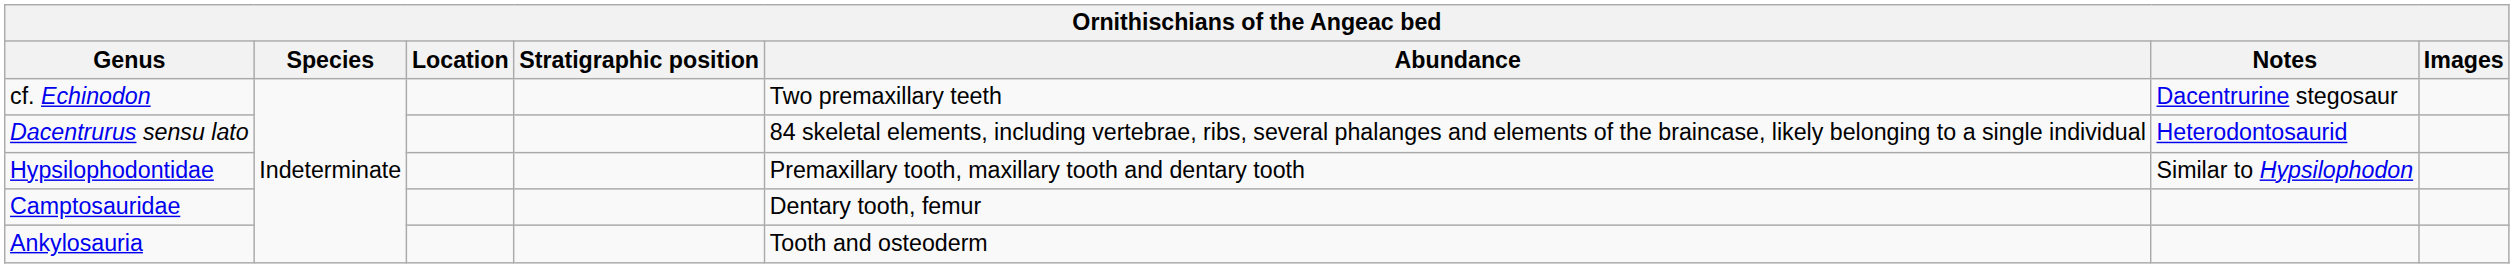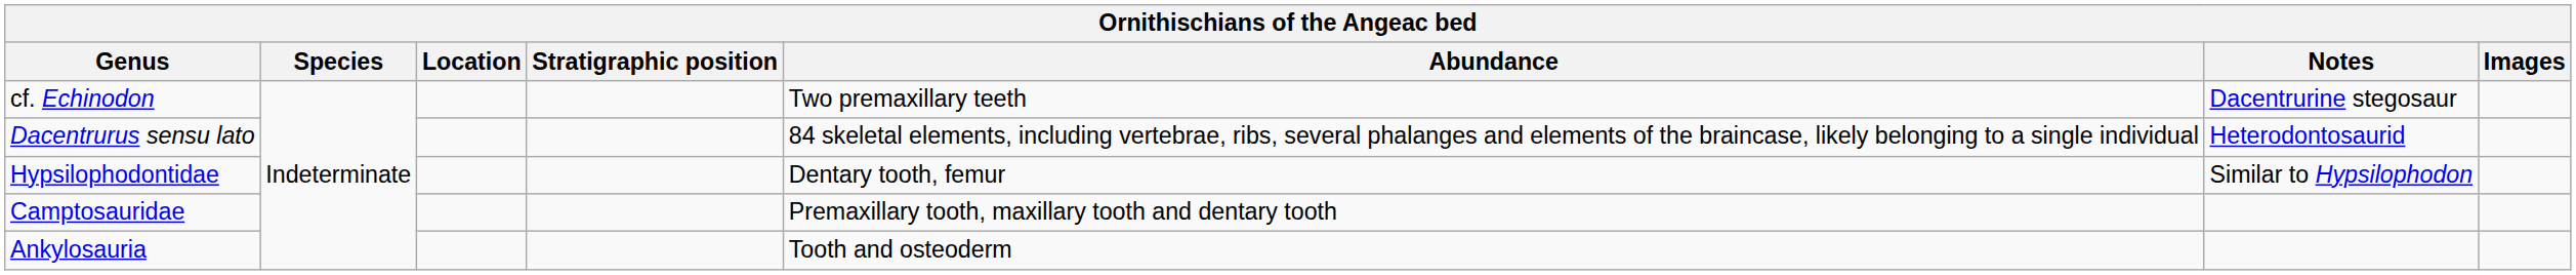 <table class="wikitable sortable">
 <tr>
 <th colspan="7" align="center"><strong>Ornithischians of the Angeac bed</strong></th>
 </tr>
 <tr>
 <th>Genus</th>
 <th>Species</th>
 <th>Location</th>
 <th>Stratigraphic position</th>
 <th>Abundance</th>
 <th>Notes</th>
 <th>Images</th>
 </tr>
 <tr>
 <td>cf. <em><a href='#'>Echinodon</a></em></td>
 <td rowspan="5">Indeterminate</td>
 <td></td>
 <td></td>
 <td>Two premaxillary teeth</td>
 <td><a href='#'>Dacentrurine</a> stegosaur</td>
 <td></td>
 </tr>
 <tr>
 <td><em><a href='#'>Dacentrurus</a> sensu lato</em></td>
 <td></td>
 <td></td>
 <td>84 skeletal elements, including vertebrae, ribs, several phalanges and elements of the braincase, likely belonging to a single individual</td>
 <td><a href='#'>Heterodontosaurid</a></td>
 <td></td>
 </tr>
 <tr>
 <td><a href='#'>Hypsilophodontidae</a></td>
 <td></td>
 <td></td>
-<td>Premaxillary tooth, maxillary tooth and dentary tooth</td>
+<td>Dentary tooth, femur</td>
 <td>Similar to <em><a href='#'>Hypsilophodon</a></em></td>
 <td></td>
 </tr>
 <tr>
 <td><a href='#'>Camptosauridae</a></td>
 <td></td>
 <td></td>
-<td>Dentary tooth, femur</td>
+<td>Premaxillary tooth, maxillary tooth and dentary tooth</td>
 <td></td>
 <td></td>
 </tr>
 <tr>
 <td><a href='#'>Ankylosauria</a></td>
 <td></td>
 <td></td>
 <td>Tooth and osteoderm</td>
 <td></td>
 <td></td>
 </tr>
 </table>
